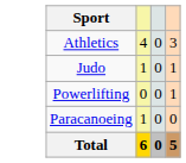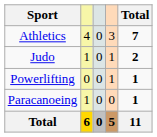 <table class=wikitable style=font-size:85%;float:right;text-align:center>
 <tr>
 <th>Sport</th>
 <td bgcolor=F7F6A8></td>
 <td bgcolor=DCE5E5></td>
 <td bgcolor=FFDAB9></td>
+<th>Total</th>
 </tr>
 <tr>
 <td><a href='#'>Athletics</a></td>
 <td style="background:#F7F6A8;">4</td>
 <td style="background:#DCE5E5;">0</td>
 <td style="background:#FFDAB9;">3</td>
+<td><strong>7</strong></td>
 </tr>
 <tr>
 <td><a href='#'>Judo</a></td>
 <td style="background:#F7F6A8;">1</td>
 <td style="background:#DCE5E5;">0</td>
 <td style="background:#FFDAB9;">1</td>
+<td><strong>2</strong></td>
 </tr>
 <tr>
 <td><a href='#'>Powerlifting</a></td>
 <td style="background:#F7F6A8;">0</td>
 <td style="background:#DCE5E5;">0</td>
 <td style="background:#FFDAB9;">1</td>
+<td><strong>1</strong></td>
 </tr>
 <tr>
 <td><a href='#'>Paracanoeing</a></td>
 <td style="background:#F7F6A8;">1</td>
 <td style="background:#DCE5E5;">0</td>
 <td style="background:#FFDAB9;">0</td>
+<td><strong>1</strong></td>
 </tr>
 <tr>
 <th>Total</th>
 <th style=background:gold>6</th>
 <th style=background:silver>0</th>
 <th style=background:#c96>5</th>
+<th>11</th>
 </tr>
 </table>
